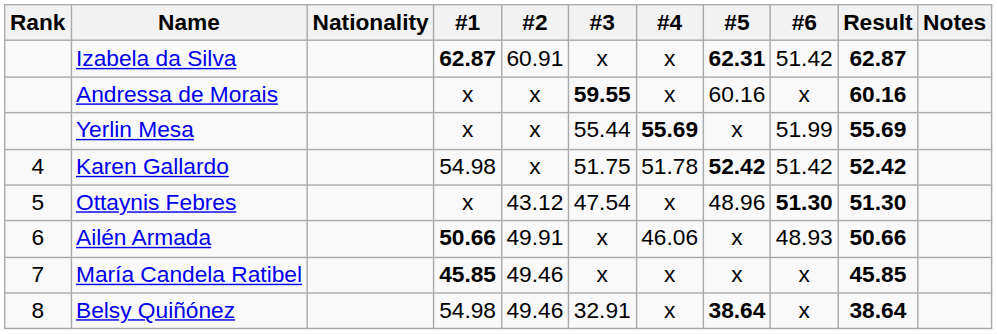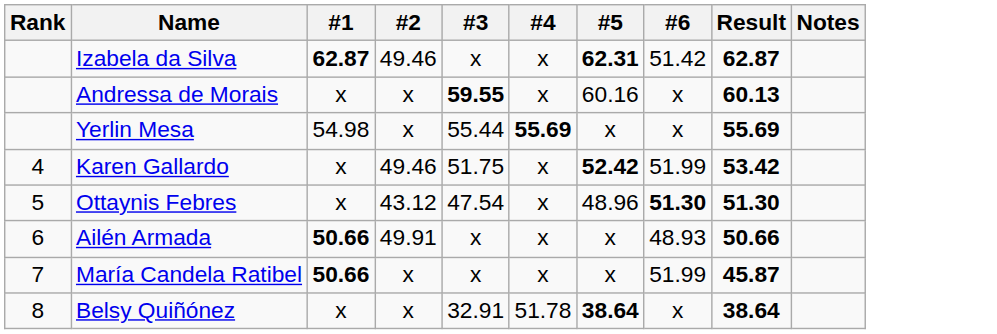 <table class="wikitable sortable" style="text-align:center">
 <tr>
 <th>Rank</th>
 <th>Name</th>
-<th>Nationality</th>
 <th>#1</th>
 <th>#2</th>
 <th>#3</th>
 <th>#4</th>
 <th>#5</th>
 <th>#6</th>
 <th>Result</th>
 <th>Notes</th>
 </tr>
 <tr>
 <td></td>
 <td align=left><a href='#'>Izabela da Silva</a></td>
-<td align=left></td>
 <td><strong>62.87</strong></td>
-<td>60.91</td>
+<td>49.46</td>
 <td>x</td>
 <td>x</td>
 <td><strong>62.31</strong></td>
 <td>51.42</td>
 <td><strong>62.87</strong></td>
 <td></td>
 </tr>
 <tr>
 <td></td>
 <td align=left><a href='#'>Andressa de Morais</a></td>
-<td align=left></td>
 <td>x</td>
 <td>x</td>
 <td><strong>59.55</strong></td>
 <td>x</td>
 <td>60.16</td>
 <td>x</td>
-<td><strong>60.16</strong></td>
+<td><strong>60.13</strong></td>
 <td></td>
 </tr>
 <tr>
 <td></td>
 <td align=left><a href='#'>Yerlin Mesa</a></td>
-<td align=left></td>
-<td>x</td>
+<td>54.98</td>
 <td>x</td>
 <td>55.44</td>
 <td><strong>55.69</strong></td>
 <td>x</td>
-<td>51.99</td>
+<td>x</td>
 <td><strong>55.69</strong></td>
 <td></td>
 </tr>
 <tr>
 <td>4</td>
 <td align=left><a href='#'>Karen Gallardo</a></td>
-<td align=left></td>
-<td>54.98</td>
 <td>x</td>
+<td>49.46</td>
 <td>51.75</td>
-<td>51.78</td>
+<td>x</td>
 <td><strong>52.42</strong></td>
-<td>51.42</td>
-<td><strong>52.42</strong></td>
+<td>51.99</td>
+<td><strong>53.42</strong></td>
 <td></td>
 </tr>
 <tr>
 <td>5</td>
 <td align=left><a href='#'>Ottaynis Febres</a></td>
-<td align=left></td>
 <td>x</td>
 <td>43.12</td>
 <td>47.54</td>
 <td>x</td>
 <td>48.96</td>
 <td><strong>51.30</strong></td>
 <td><strong>51.30</strong></td>
 <td></td>
 </tr>
 <tr>
 <td>6</td>
 <td align=left><a href='#'>Ailén Armada</a></td>
-<td align=left></td>
 <td><strong>50.66</strong></td>
 <td>49.91</td>
 <td>x</td>
-<td>46.06</td>
+<td>x</td>
 <td>x</td>
 <td>48.93</td>
 <td><strong>50.66</strong></td>
 <td></td>
 </tr>
 <tr>
 <td>7</td>
 <td align=left><a href='#'>María Candela Ratibel</a></td>
-<td align=left></td>
-<td><strong>45.85</strong></td>
-<td>49.46</td>
+<td><strong>50.66</strong></td>
 <td>x</td>
 <td>x</td>
 <td>x</td>
 <td>x</td>
-<td><strong>45.85</strong></td>
+<td>51.99</td>
+<td><strong>45.87</strong></td>
 <td></td>
 </tr>
 <tr>
 <td>8</td>
 <td align=left><a href='#'>Belsy Quiñónez</a></td>
-<td align=left></td>
-<td>54.98</td>
-<td>49.46</td>
+<td>x</td>
+<td>x</td>
 <td>32.91</td>
-<td>x</td>
+<td>51.78</td>
 <td><strong>38.64</strong></td>
 <td>x</td>
 <td><strong>38.64</strong></td>
 <td></td>
 </tr>
 </table>
